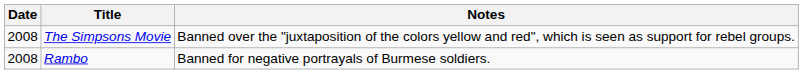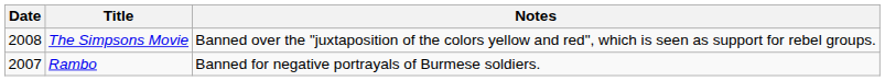 <table class="wikitable sortable">
 <tr>
 <th>Date</th>
 <th>Title</th>
 <th>Notes</th>
 </tr>
 <tr>
 <td>2008</td>
 <td><em><a href='#'>The Simpsons Movie</a></em></td>
 <td>Banned over the "juxtaposition of the colors yellow and red", which is seen as support for rebel groups.</td>
 </tr>
 <tr>
-<td>2008</td>
+<td>2007</td>
 <td><em><a href='#'>Rambo</a></em></td>
 <td>Banned for negative portrayals of Burmese soldiers.</td>
 </tr>
 </table>
